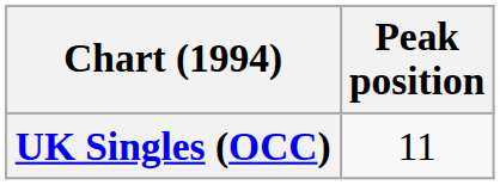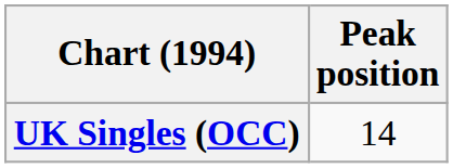 <table class="wikitable sortable plainrowheaders" style="text-align:center">
 <tr>
 <th>Chart (1994)</th>
 <th>Peak<br>position</th>
 </tr>
 <tr>
 <th scope="row"><a href='#'>UK Singles</a> (<a href='#'>OCC</a>)</th>
-<td>11</td>
+<td>14</td>
 </tr>
 </table>
